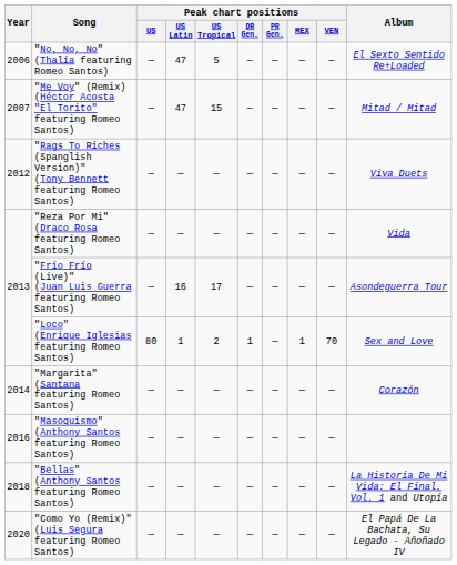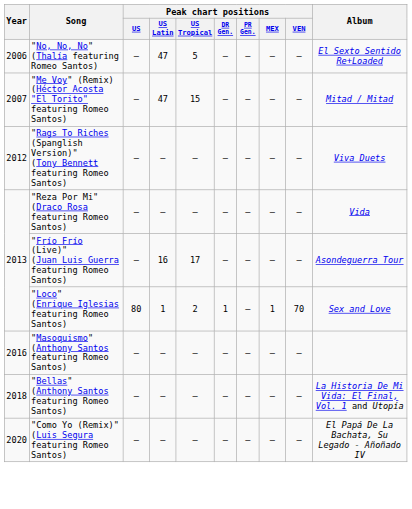 <table class="wikitable" style="text-align:center;">
 <tr>
 <th rowspan="2">Year</th>
 <th rowspan="2">Song</th>
 <th colspan="7">Peak chart positions</th>
 <th rowspan="2">Album</th>
 </tr>
 <tr style="font-size:smaller;">
 <th width="35"><a href='#'>US</a><br></th>
 <th width="35"><a href='#'>US Latin</a><br></th>
 <th width="35"><a href='#'>US Tropical</a><br></th>
 <th scope="col" style="width:3em;font-size:90%;"><a href='#'>DR Gen.</a><br></th>
 <th scope="col" style="width:3em;font-size:90%;"><a href='#'>PR Gen.</a><br></th>
 <th width="35"><a href='#'>MEX</a><br></th>
 <th width="35"><a href='#'>VEN</a><br></th>
 </tr>
 <tr>
 <td>2006</td>
 <td align="left">"<a href='#'>No, No, No</a>" <br><span>(<a href='#'>Thalía</a> featuring Romeo Santos)</span></td>
 <td>—</td>
 <td>47</td>
 <td>5</td>
 <td>—</td>
 <td>—</td>
 <td>—</td>
 <td>—</td>
 <td><em><a href='#'>El Sexto Sentido Re+Loaded</a></em></td>
 </tr>
 <tr>
 <td>2007</td>
 <td align="left">"<a href='#'>Me Voy</a>" (Remix) <br><span>(<a href='#'>Héctor Acosta "El Torito"</a> featuring Romeo Santos)</span></td>
 <td>—</td>
 <td>47</td>
 <td>15</td>
 <td>—</td>
 <td>—</td>
 <td>—</td>
 <td>—</td>
 <td><em><a href='#'>Mitad / Mitad</a></em></td>
 </tr>
 <tr>
 <td>2012</td>
 <td align="left">"<a href='#'>Rags To Riches</a> (Spanglish Version)" <br><span>(<a href='#'>Tony Bennett</a> featuring Romeo Santos)</span></td>
 <td>—</td>
 <td>—</td>
 <td>—</td>
 <td>—</td>
 <td>—</td>
 <td>—</td>
 <td>—</td>
 <td><em><a href='#'>Viva Duets</a></em></td>
 </tr>
 <tr>
 <td rowspan="3">2013</td>
 <td align="left">"Reza Por Mi" <br><span>(<a href='#'>Draco Rosa</a> featuring Romeo Santos)</span></td>
 <td>—</td>
 <td>—</td>
 <td>—</td>
 <td>—</td>
 <td>—</td>
 <td>—</td>
 <td>—</td>
 <td><em><a href='#'>Vida</a></em></td>
 </tr>
 <tr>
 <td align="left">"<a href='#'>Frío Frío</a> (Live)" <br><span>(<a href='#'>Juan Luis Guerra</a> featuring Romeo Santos)</span></td>
 <td>—</td>
 <td>16</td>
 <td>17</td>
 <td>—</td>
 <td>—</td>
 <td>—</td>
 <td>—</td>
 <td><em><a href='#'>Asondeguerra Tour</a></em></td>
 </tr>
 <tr>
 <td align="left">"<a href='#'>Loco</a>" <br><span>(<a href='#'>Enrique Iglesias</a> featuring Romeo Santos)</span></td>
 <td>80</td>
 <td>1</td>
 <td>2</td>
 <td>1</td>
 <td>—</td>
 <td>1</td>
 <td>70</td>
 <td><em><a href='#'>Sex and Love</a></em></td>
 </tr>
 <tr>
-<td>2014</td>
-<td align="left">"Margarita" <br><span>(<a href='#'>Santana</a> featuring Romeo Santos)</span></td>
-<td>—</td>
-<td>—</td>
-<td>—</td>
-<td>—</td>
-<td>—</td>
-<td>—</td>
-<td>—</td>
-<td><em><a href='#'>Corazón</a></em></td>
-</tr>
-<tr>
 <td>2016</td>
 <td align="left">"<a href='#'>Masoquismo</a>" <br><span>(<a href='#'>Anthony Santos</a> featuring Romeo Santos)</span></td>
 <td>—</td>
 <td>—</td>
 <td>—</td>
 <td>—</td>
 <td>—</td>
 <td>—</td>
 <td>—</td>
 <td></td>
 </tr>
 <tr>
 <td>2018</td>
 <td align="left">"<a href='#'>Bellas</a>" <br><span>(<a href='#'>Anthony Santos</a> featuring Romeo Santos)</span></td>
 <td>—</td>
 <td>—</td>
 <td>—</td>
 <td>—</td>
 <td>—</td>
 <td>—</td>
 <td>—</td>
 <td><em><a href='#'>La Historia De Mi Vida: El Final, Vol. 1</a></em> and <em>Utopía</em></td>
 </tr>
 <tr>
 <td>2020</td>
 <td align="left">"Como Yo (Remix)" <br><span>(<a href='#'>Luis Segura</a> featuring Romeo Santos)</span></td>
 <td>—</td>
 <td>—</td>
 <td>—</td>
 <td>—</td>
 <td>—</td>
 <td>—</td>
 <td>—</td>
 <td><em>El Papá De La Bachata, Su Legado - Añoñado IV</em></td>
 </tr>
 </table>
